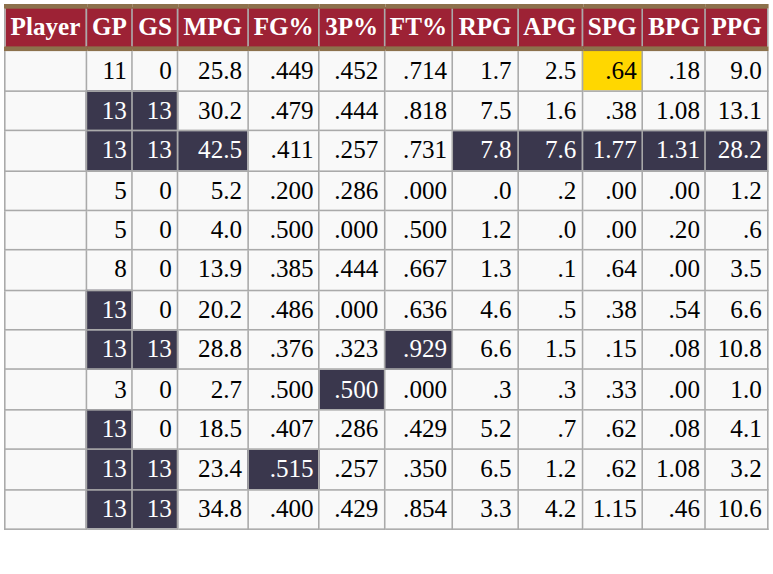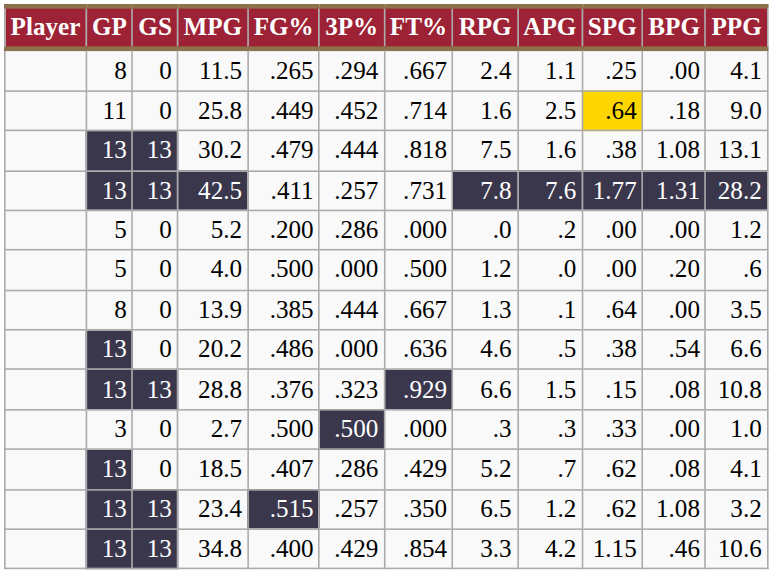 <table class="wikitable sortable" style="text-align:right;">
 <tr>
 <th style="background:#9D2235; color:#FFFFFF; border-top:#8C714C 3px solid; border-bottom:#8C714C 3px solid;">Player</th>
 <th style="background:#9D2235; color:#FFFFFF; border-top:#8C714C 3px solid; border-bottom:#8C714C 3px solid;">GP</th>
 <th style="background:#9D2235; color:#FFFFFF; border-top:#8C714C 3px solid; border-bottom:#8C714C 3px solid;">GS</th>
 <th style="background:#9D2235; color:#FFFFFF; border-top:#8C714C 3px solid; border-bottom:#8C714C 3px solid;">MPG</th>
 <th style="background:#9D2235; color:#FFFFFF; border-top:#8C714C 3px solid; border-bottom:#8C714C 3px solid;">FG%</th>
 <th style="background:#9D2235; color:#FFFFFF; border-top:#8C714C 3px solid; border-bottom:#8C714C 3px solid;">3P%</th>
 <th style="background:#9D2235; color:#FFFFFF; border-top:#8C714C 3px solid; border-bottom:#8C714C 3px solid;">FT%</th>
 <th style="background:#9D2235; color:#FFFFFF; border-top:#8C714C 3px solid; border-bottom:#8C714C 3px solid;">RPG</th>
 <th style="background:#9D2235; color:#FFFFFF; border-top:#8C714C 3px solid; border-bottom:#8C714C 3px solid;">APG</th>
 <th style="background:#9D2235; color:#FFFFFF; border-top:#8C714C 3px solid; border-bottom:#8C714C 3px solid;">SPG</th>
 <th style="background:#9D2235; color:#FFFFFF; border-top:#8C714C 3px solid; border-bottom:#8C714C 3px solid;">BPG</th>
 <th style="background:#9D2235; color:#FFFFFF; border-top:#8C714C 3px solid; border-bottom:#8C714C 3px solid;">PPG</th>
 </tr>
 <tr>
 <td></td>
+<td>8</td>
+<td>0</td>
+<td>11.5</td>
+<td>.265</td>
+<td>.294</td>
+<td>.667</td>
+<td>2.4</td>
+<td>1.1</td>
+<td>.25</td>
+<td>.00</td>
+<td>4.1</td>
+</tr>
+<tr>
+<td></td>
 <td>11</td>
 <td>0</td>
 <td>25.8</td>
 <td>.449</td>
 <td>.452</td>
 <td>.714</td>
-<td>1.7</td>
+<td>1.6</td>
 <td>2.5</td>
 <td style="background: gold;">.64</td>
 <td>.18</td>
 <td>9.0</td>
 </tr>
 <tr>
 <td></td>
 <td style="background:#3a374d;color:white;">13</td>
 <td style="background:#3a374d;color:white;">13</td>
 <td>30.2</td>
 <td>.479</td>
 <td>.444</td>
 <td>.818</td>
 <td>7.5</td>
 <td>1.6</td>
 <td>.38</td>
 <td>1.08</td>
 <td>13.1</td>
 </tr>
 <tr>
 <td></td>
 <td style="background:#3a374d;color:white;">13</td>
 <td style="background:#3a374d;color:white;">13</td>
 <td style="background:#3a374d;color:white;">42.5</td>
 <td>.411</td>
 <td>.257</td>
 <td>.731</td>
 <td style="background:#3a374d;color:white;">7.8</td>
 <td style="background:#3a374d;color:white;">7.6</td>
 <td style="background:#3a374d;color:white;">1.77</td>
 <td style="background:#3a374d;color:white;">1.31</td>
 <td style="background:#3a374d;color:white;">28.2</td>
 </tr>
 <tr>
 <td></td>
 <td>5</td>
 <td>0</td>
 <td>5.2</td>
 <td>.200</td>
 <td>.286</td>
 <td>.000</td>
 <td>.0</td>
 <td>.2</td>
 <td>.00</td>
 <td>.00</td>
 <td>1.2</td>
 </tr>
 <tr>
 <td></td>
 <td>5</td>
 <td>0</td>
 <td>4.0</td>
 <td>.500</td>
 <td>.000</td>
 <td>.500</td>
 <td>1.2</td>
 <td>.0</td>
 <td>.00</td>
 <td>.20</td>
 <td>.6</td>
 </tr>
 <tr>
 <td></td>
 <td>8</td>
 <td>0</td>
 <td>13.9</td>
 <td>.385</td>
 <td>.444</td>
 <td>.667</td>
 <td>1.3</td>
 <td>.1</td>
 <td>.64</td>
 <td>.00</td>
 <td>3.5</td>
 </tr>
 <tr>
 <td></td>
 <td style="background:#3a374d;color:white;">13</td>
 <td>0</td>
 <td>20.2</td>
 <td>.486</td>
 <td>.000</td>
 <td>.636</td>
 <td>4.6</td>
 <td>.5</td>
 <td>.38</td>
 <td>.54</td>
 <td>6.6</td>
 </tr>
 <tr>
 <td></td>
 <td style="background:#3a374d;color:white;">13</td>
 <td style="background:#3a374d;color:white;">13</td>
 <td>28.8</td>
 <td>.376</td>
 <td>.323</td>
 <td style="background:#3a374d;color:white;">.929</td>
 <td>6.6</td>
 <td>1.5</td>
 <td>.15</td>
 <td>.08</td>
 <td>10.8</td>
 </tr>
 <tr>
 <td></td>
 <td>3</td>
 <td>0</td>
 <td>2.7</td>
 <td>.500</td>
 <td style="background:#3a374d;color:white;">.500</td>
 <td>.000</td>
 <td>.3</td>
 <td>.3</td>
 <td>.33</td>
 <td>.00</td>
 <td>1.0</td>
 </tr>
 <tr>
 <td></td>
 <td style="background:#3a374d;color:white;">13</td>
 <td>0</td>
 <td>18.5</td>
 <td>.407</td>
 <td>.286</td>
 <td>.429</td>
 <td>5.2</td>
 <td>.7</td>
 <td>.62</td>
 <td>.08</td>
 <td>4.1</td>
 </tr>
 <tr>
 <td></td>
 <td style="background:#3a374d;color:white;">13</td>
 <td style="background:#3a374d;color:white;">13</td>
 <td>23.4</td>
 <td style="background:#3a374d;color:white;">.515</td>
 <td>.257</td>
 <td>.350</td>
 <td>6.5</td>
 <td>1.2</td>
 <td>.62</td>
 <td>1.08</td>
 <td>3.2</td>
 </tr>
 <tr>
 <td></td>
 <td style="background:#3a374d;color:white;">13</td>
 <td style="background:#3a374d;color:white;">13</td>
 <td>34.8</td>
 <td>.400</td>
 <td>.429</td>
 <td>.854</td>
 <td>3.3</td>
 <td>4.2</td>
 <td>1.15</td>
 <td>.46</td>
 <td>10.6</td>
 </tr>
 </table>
